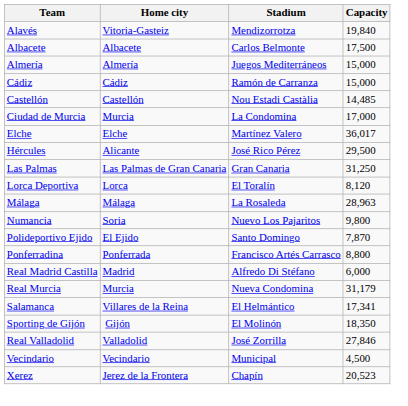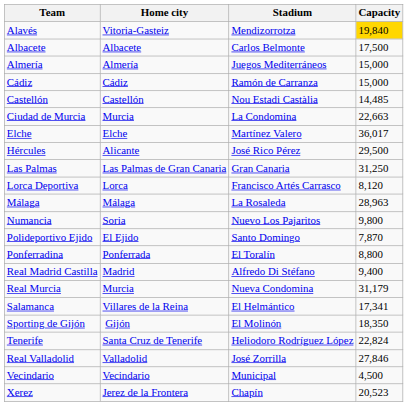 <table class="wikitable sortable">
 <tr>
 <th>Team</th>
 <th>Home city</th>
 <th>Stadium</th>
 <th>Capacity</th>
 </tr>
 <tr>
 <td><a href='#'>Alavés</a></td>
 <td><a href='#'>Vitoria-Gasteiz</a></td>
 <td><a href='#'>Mendizorrotza</a></td>
-<td>19,840</td>
+<td style="background: gold;">19,840</td>
 </tr>
 <tr>
 <td><a href='#'>Albacete</a></td>
 <td><a href='#'>Albacete</a></td>
 <td><a href='#'>Carlos Belmonte</a></td>
 <td>17,500</td>
 </tr>
 <tr>
 <td><a href='#'>Almería</a></td>
 <td><a href='#'>Almería</a></td>
 <td><a href='#'>Juegos Mediterráneos</a></td>
 <td>15,000</td>
 </tr>
 <tr>
 <td><a href='#'>Cádiz</a></td>
 <td><a href='#'>Cádiz</a></td>
 <td><a href='#'>Ramón de Carranza</a></td>
 <td>15,000</td>
 </tr>
 <tr>
 <td><a href='#'>Castellón</a></td>
 <td><a href='#'>Castellón</a></td>
 <td><a href='#'>Nou Estadi Castàlia</a></td>
 <td>14,485</td>
 </tr>
 <tr>
 <td><a href='#'>Ciudad de Murcia</a></td>
 <td><a href='#'>Murcia</a></td>
 <td><a href='#'>La Condomina</a></td>
-<td>17,000</td>
+<td>22,663</td>
 </tr>
 <tr>
 <td><a href='#'>Elche</a></td>
 <td><a href='#'>Elche</a></td>
 <td><a href='#'>Martínez Valero</a></td>
 <td>36,017</td>
 </tr>
 <tr>
 <td><a href='#'>Hércules</a></td>
 <td><a href='#'>Alicante</a></td>
 <td><a href='#'>José Rico Pérez</a></td>
 <td>29,500</td>
 </tr>
 <tr>
 <td><a href='#'>Las Palmas</a></td>
 <td><a href='#'>Las Palmas de Gran Canaria</a></td>
 <td><a href='#'>Gran Canaria</a></td>
 <td>31,250</td>
 </tr>
 <tr>
 <td><a href='#'>Lorca Deportiva</a></td>
 <td><a href='#'>Lorca</a></td>
-<td><a href='#'>El Toralín</a></td>
+<td><a href='#'>Francisco Artés Carrasco</a></td>
 <td>8,120</td>
 </tr>
 <tr>
 <td><a href='#'>Málaga</a></td>
 <td><a href='#'>Málaga</a></td>
 <td><a href='#'>La Rosaleda</a></td>
 <td>28,963</td>
 </tr>
 <tr>
 <td><a href='#'>Numancia</a></td>
 <td><a href='#'>Soria</a></td>
 <td><a href='#'>Nuevo Los Pajaritos</a></td>
 <td>9,800</td>
 </tr>
 <tr>
 <td><a href='#'>Polideportivo Ejido</a></td>
 <td><a href='#'>El Ejido</a></td>
 <td><a href='#'>Santo Domingo</a></td>
 <td>7,870</td>
 </tr>
 <tr>
 <td><a href='#'>Ponferradina</a></td>
 <td><a href='#'>Ponferrada</a></td>
-<td><a href='#'>Francisco Artés Carrasco</a></td>
+<td><a href='#'>El Toralín</a></td>
 <td>8,800</td>
 </tr>
 <tr>
 <td><a href='#'>Real Madrid Castilla</a></td>
 <td><a href='#'>Madrid</a></td>
 <td><a href='#'>Alfredo Di Stéfano</a></td>
-<td>6,000</td>
+<td>9,400</td>
 </tr>
 <tr>
 <td><a href='#'>Real Murcia</a></td>
 <td><a href='#'>Murcia</a></td>
 <td><a href='#'>Nueva Condomina</a></td>
 <td>31,179</td>
 </tr>
 <tr>
 <td><a href='#'>Salamanca</a></td>
 <td><a href='#'>Villares de la Reina</a></td>
 <td><a href='#'>El Helmántico</a></td>
 <td>17,341</td>
 </tr>
 <tr>
 <td><a href='#'>Sporting de Gijón</a></td>
 <td> <a href='#'>Gijón</a></td>
 <td><a href='#'>El Molinón</a></td>
 <td>18,350</td>
 </tr>
 <tr>
+<td><a href='#'>Tenerife</a></td>
+<td><a href='#'>Santa Cruz de Tenerife</a></td>
+<td><a href='#'>Heliodoro Rodríguez López</a></td>
+<td>22,824</td>
+</tr>
+<tr>
 <td><a href='#'>Real Valladolid</a></td>
 <td><a href='#'>Valladolid</a></td>
 <td><a href='#'>José Zorrilla</a></td>
 <td>27,846</td>
 </tr>
 <tr>
 <td><a href='#'>Vecindario</a></td>
 <td><a href='#'>Vecindario</a></td>
 <td><a href='#'>Municipal</a></td>
 <td>4,500</td>
 </tr>
 <tr>
 <td><a href='#'>Xerez</a></td>
 <td><a href='#'>Jerez de la Frontera</a></td>
 <td><a href='#'>Chapín</a></td>
 <td>20,523</td>
 </tr>
 </table>
